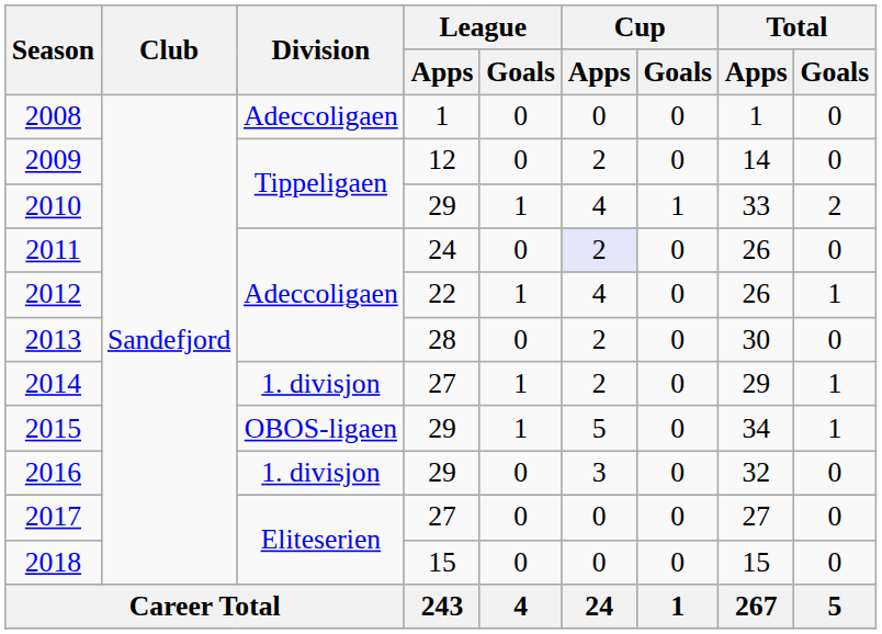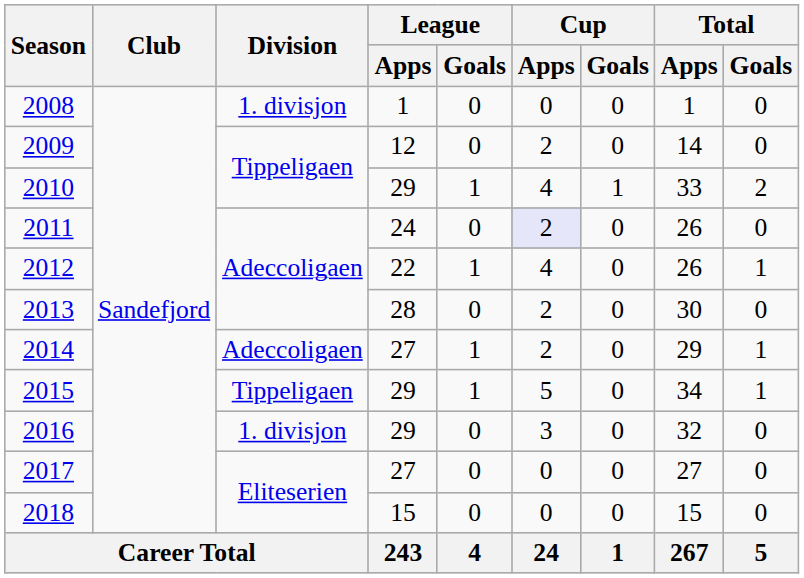 <table class="wikitable" style="text-align: center;">
 <tr>
 <th rowspan="2">Season</th>
 <th rowspan="2">Club</th>
 <th rowspan="2">Division</th>
 <th colspan="2">League</th>
 <th colspan="2">Cup</th>
 <th colspan="2">Total</th>
 </tr>
 <tr>
 <th>Apps</th>
 <th>Goals</th>
 <th>Apps</th>
 <th>Goals</th>
 <th>Apps</th>
 <th>Goals</th>
 </tr>
 <tr>
 <td><a href='#'>2008</a></td>
 <td rowspan="11" valign="center"><a href='#'>Sandefjord</a></td>
-<td><a href='#'>Adeccoligaen</a></td>
+<td rowspan="1" valign="center"><a href='#'>1. divisjon</a></td>
 <td>1</td>
 <td>0</td>
 <td>0</td>
 <td>0</td>
 <td>1</td>
 <td>0</td>
 </tr>
 <tr>
 <td><a href='#'>2009</a></td>
 <td rowspan="2" valign="center"><a href='#'>Tippeligaen</a></td>
 <td>12</td>
 <td>0</td>
 <td>2</td>
 <td>0</td>
 <td>14</td>
 <td>0</td>
 </tr>
 <tr>
 <td><a href='#'>2010</a></td>
 <td>29</td>
 <td>1</td>
 <td>4</td>
 <td>1</td>
 <td>33</td>
 <td>2</td>
 </tr>
 <tr>
 <td><a href='#'>2011</a></td>
 <td rowspan="3" valign="center"><a href='#'>Adeccoligaen</a></td>
 <td>24</td>
 <td>0</td>
 <td style="background: lavender;">2</td>
 <td>0</td>
 <td>26</td>
 <td>0</td>
 </tr>
 <tr>
 <td><a href='#'>2012</a></td>
 <td>22</td>
 <td>1</td>
 <td>4</td>
 <td>0</td>
 <td>26</td>
 <td>1</td>
 </tr>
 <tr>
 <td><a href='#'>2013</a></td>
 <td>28</td>
 <td>0</td>
 <td>2</td>
 <td>0</td>
 <td>30</td>
 <td>0</td>
 </tr>
 <tr>
 <td><a href='#'>2014</a></td>
-<td rowspan="1" valign="center"><a href='#'>1. divisjon</a></td>
+<td><a href='#'>Adeccoligaen</a></td>
 <td>27</td>
 <td>1</td>
 <td>2</td>
 <td>0</td>
 <td>29</td>
 <td>1</td>
 </tr>
 <tr>
 <td><a href='#'>2015</a></td>
-<td rowspan="1" valign="center"><a href='#'>OBOS-ligaen</a></td>
+<td rowspan="1" valign="center"><a href='#'>Tippeligaen</a></td>
 <td>29</td>
 <td>1</td>
 <td>5</td>
 <td>0</td>
 <td>34</td>
 <td>1</td>
 </tr>
 <tr>
 <td><a href='#'>2016</a></td>
 <td rowspan="1" valign="center"><a href='#'>1. divisjon</a></td>
 <td>29</td>
 <td>0</td>
 <td>3</td>
 <td>0</td>
 <td>32</td>
 <td>0</td>
 </tr>
 <tr>
 <td><a href='#'>2017</a></td>
 <td rowspan="2" valign="center"><a href='#'>Eliteserien</a></td>
 <td>27</td>
 <td>0</td>
 <td>0</td>
 <td>0</td>
 <td>27</td>
 <td>0</td>
 </tr>
 <tr>
 <td><a href='#'>2018</a></td>
 <td>15</td>
 <td>0</td>
 <td>0</td>
 <td>0</td>
 <td>15</td>
 <td>0</td>
 </tr>
 <tr>
 <th colspan="3">Career Total</th>
 <th>243</th>
 <th>4</th>
 <th>24</th>
 <th>1</th>
 <th>267</th>
 <th>5</th>
 </tr>
 </table>
